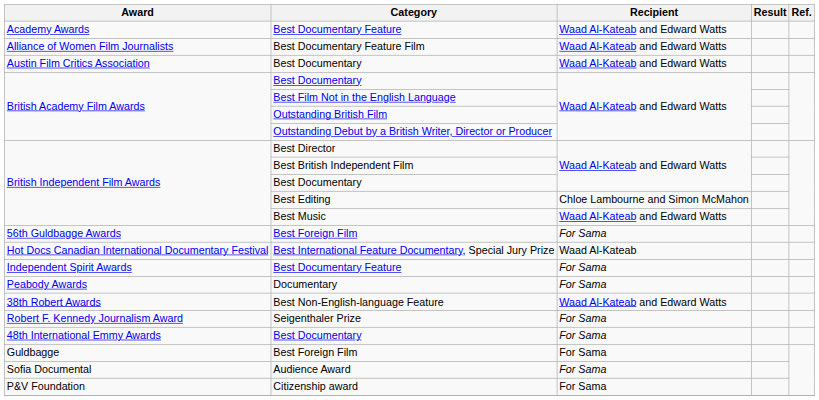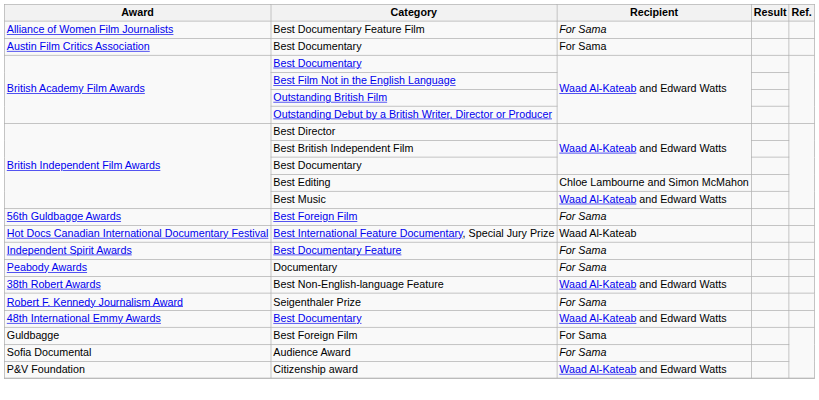 <table class="wikitable">
 <tr>
 <th>Award</th>
 <th>Category</th>
 <th>Recipient</th>
 <th>Result</th>
 <th>Ref.</th>
 </tr>
 <tr>
-<td><a href='#'>Academy Awards</a></td>
-<td><a href='#'>Best Documentary Feature</a></td>
-<td><a href='#'>Waad Al-Kateab</a> and Edward Watts</td>
-<td></td>
-<td></td>
-</tr>
-<tr>
 <td><a href='#'>Alliance of Women Film Journalists</a></td>
 <td>Best Documentary Feature Film</td>
-<td><a href='#'>Waad Al-Kateab</a> and Edward Watts</td>
+<td><em>For Sama</em></td>
 <td></td>
 <td></td>
 </tr>
 <tr>
 <td><a href='#'>Austin Film Critics Association</a></td>
 <td>Best Documentary</td>
-<td><a href='#'>Waad Al-Kateab</a> and Edward Watts</td>
+<td>For Sama</td>
 <td></td>
 <td></td>
 </tr>
 <tr>
 <td rowspan=4><a href='#'>British Academy Film Awards</a></td>
 <td><a href='#'>Best Documentary</a></td>
 <td rowspan=4><a href='#'>Waad Al-Kateab</a> and Edward Watts</td>
 <td></td>
 <td rowspan=4></td>
 </tr>
 <tr>
 <td><a href='#'>Best Film Not in the English Language</a></td>
 <td></td>
 </tr>
 <tr>
 <td><a href='#'>Outstanding British Film</a></td>
 <td></td>
 </tr>
 <tr>
 <td><a href='#'>Outstanding Debut by a British Writer, Director or Producer</a></td>
 <td></td>
 </tr>
 <tr>
 <td rowspan=5><a href='#'>British Independent Film Awards</a></td>
 <td>Best Director</td>
 <td rowspan=3><a href='#'>Waad Al-Kateab</a> and Edward Watts</td>
 <td></td>
 <td rowspan=5></td>
 </tr>
 <tr>
 <td>Best British Independent Film</td>
 <td></td>
 </tr>
 <tr>
 <td>Best Documentary</td>
 <td></td>
 </tr>
 <tr>
 <td>Best Editing</td>
 <td>Chloe Lambourne and Simon McMahon</td>
 <td></td>
 </tr>
 <tr>
 <td>Best Music</td>
 <td><a href='#'>Waad Al-Kateab</a> and Edward Watts</td>
 <td></td>
 </tr>
 <tr>
 <td><a href='#'>56th Guldbagge Awards</a></td>
 <td><a href='#'>Best Foreign Film</a></td>
 <td><em>For Sama</em></td>
 <td></td>
 <td></td>
 </tr>
 <tr>
 <td><a href='#'>Hot Docs Canadian International Documentary Festival</a></td>
 <td><a href='#'>Best International Feature Documentary</a>, Special Jury Prize</td>
 <td For Sama>Waad Al-Kateab</td>
 <td></td>
 <td></td>
 </tr>
 <tr>
 <td><a href='#'>Independent Spirit Awards</a></td>
 <td><a href='#'>Best Documentary Feature</a></td>
 <td><em>For Sama</em></td>
 <td></td>
 <td></td>
 </tr>
 <tr>
 <td><a href='#'>Peabody Awards</a></td>
 <td>Documentary</td>
 <td><em>For Sama</em></td>
 <td></td>
 <td></td>
 </tr>
 <tr>
 <td><a href='#'>38th Robert Awards</a></td>
 <td>Best Non-English-language Feature</td>
 <td><a href='#'>Waad Al-Kateab</a> and Edward Watts</td>
 <td></td>
 <td></td>
 </tr>
 <tr>
 <td><a href='#'>Robert F. Kennedy Journalism Award</a></td>
 <td>Seigenthaler Prize</td>
 <td><em>For Sama</em></td>
 <td></td>
 <td></td>
 </tr>
 <tr>
 <td><a href='#'>48th International Emmy Awards</a></td>
 <td><a href='#'>Best Documentary</a></td>
-<td><em>For Sama</em></td>
+<td><a href='#'>Waad Al-Kateab</a> and Edward Watts</td>
 <td></td>
 <td></td>
 </tr>
 <tr>
 <td>Guldbagge</td>
 <td>Best Foreign Film</td>
 <td For Sama>For Sama</td>
 <td></td>
 <td rowspan="3"></td>
 </tr>
 <tr>
 <td>Sofia Documental</td>
 <td>Audience Award</td>
 <td><em>For Sama</em></td>
 <td></td>
 </tr>
 <tr>
 <td>P&V Foundation</td>
 <td>Citizenship award</td>
-<td>For Sama</td>
+<td><a href='#'>Waad Al-Kateab</a> and Edward Watts</td>
 <td></td>
 </tr>
 <tr>
 </tr>
 </table>
